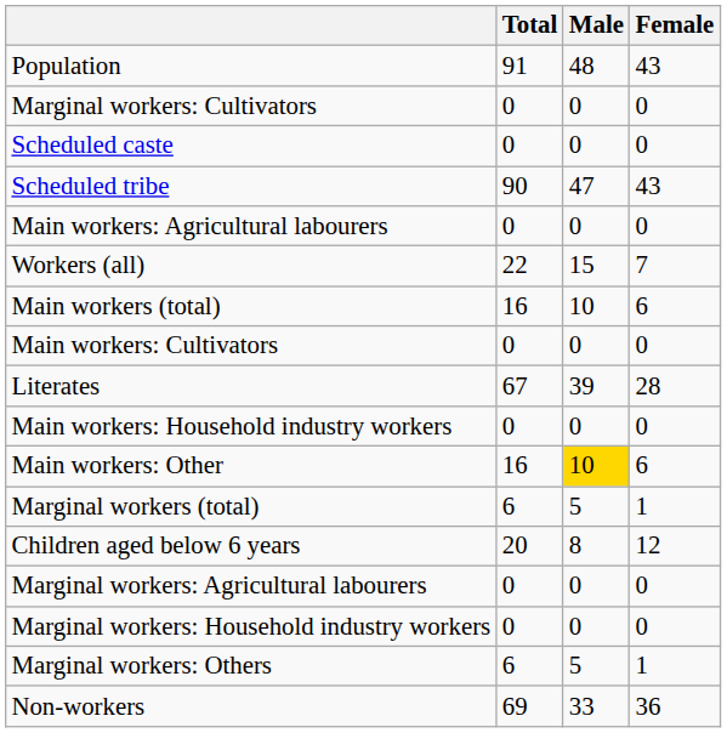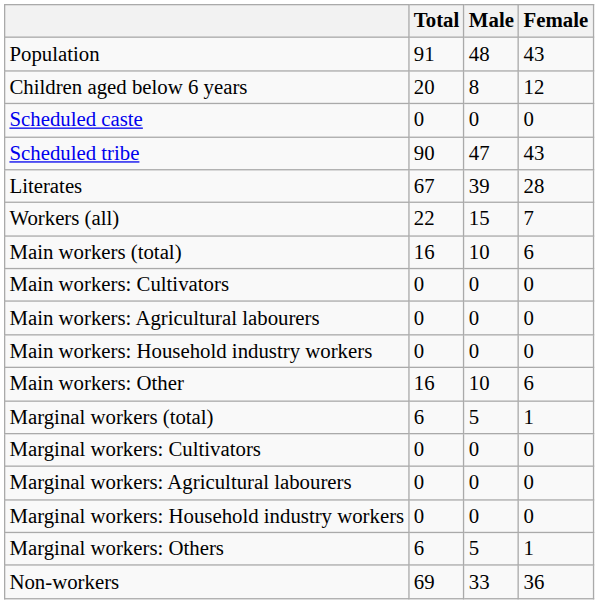 <table class="wikitable sortable">
 <tr>
 <th></th>
 <th>Total</th>
 <th>Male</th>
 <th>Female</th>
 </tr>
 <tr>
 <td>Population</td>
 <td>91</td>
 <td>48</td>
 <td>43</td>
 </tr>
 <tr>
-<td>Marginal workers: Cultivators</td>
-<td>0</td>
-<td>0</td>
-<td>0</td>
+<td>Children aged below 6 years</td>
+<td>20</td>
+<td>8</td>
+<td>12</td>
 </tr>
 <tr>
 <td><a href='#'>Scheduled caste</a></td>
 <td>0</td>
 <td>0</td>
 <td>0</td>
 </tr>
 <tr>
 <td><a href='#'>Scheduled tribe</a></td>
 <td>90</td>
 <td>47</td>
 <td>43</td>
 </tr>
 <tr>
-<td>Main workers: Agricultural labourers</td>
-<td>0</td>
-<td>0</td>
-<td>0</td>
+<td>Literates</td>
+<td>67</td>
+<td>39</td>
+<td>28</td>
 </tr>
 <tr>
 <td>Workers (all)</td>
 <td>22</td>
 <td>15</td>
 <td>7</td>
 </tr>
 <tr>
 <td>Main workers (total)</td>
 <td>16</td>
 <td>10</td>
 <td>6</td>
 </tr>
 <tr>
 <td>Main workers: Cultivators</td>
 <td>0</td>
 <td>0</td>
 <td>0</td>
 </tr>
 <tr>
-<td>Literates</td>
-<td>67</td>
-<td>39</td>
-<td>28</td>
+<td>Main workers: Agricultural labourers</td>
+<td>0</td>
+<td>0</td>
+<td>0</td>
 </tr>
 <tr>
 <td>Main workers: Household industry workers</td>
 <td>0</td>
 <td>0</td>
 <td>0</td>
 </tr>
 <tr>
 <td>Main workers: Other</td>
 <td>16</td>
-<td style="background: gold;">10</td>
+<td>10</td>
 <td>6</td>
 </tr>
 <tr>
 <td>Marginal workers (total)</td>
 <td>6</td>
 <td>5</td>
 <td>1</td>
 </tr>
 <tr>
-<td>Children aged below 6 years</td>
-<td>20</td>
-<td>8</td>
-<td>12</td>
+<td>Marginal workers: Cultivators</td>
+<td>0</td>
+<td>0</td>
+<td>0</td>
 </tr>
 <tr>
 <td>Marginal workers: Agricultural labourers</td>
 <td>0</td>
 <td>0</td>
 <td>0</td>
 </tr>
 <tr>
 <td>Marginal workers: Household industry workers</td>
 <td>0</td>
 <td>0</td>
 <td>0</td>
 </tr>
 <tr>
 <td>Marginal workers: Others</td>
 <td>6</td>
 <td>5</td>
 <td>1</td>
 </tr>
 <tr>
 <td>Non-workers</td>
 <td>69</td>
 <td>33</td>
 <td>36</td>
 </tr>
 </table>
